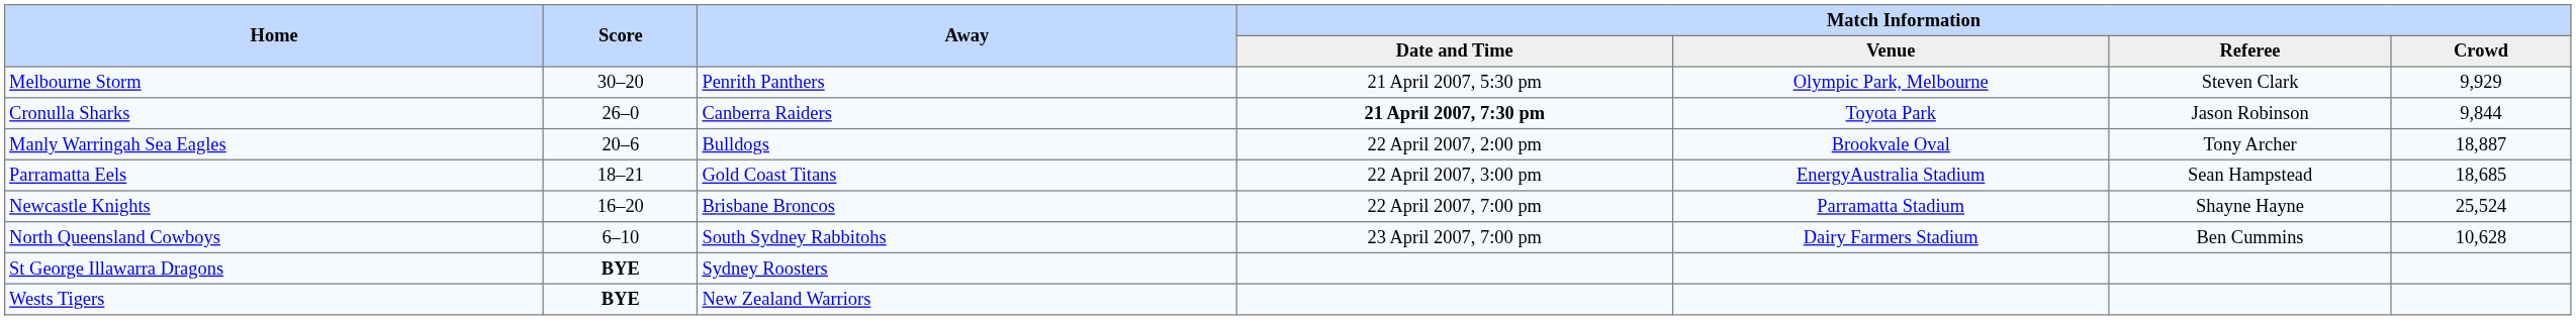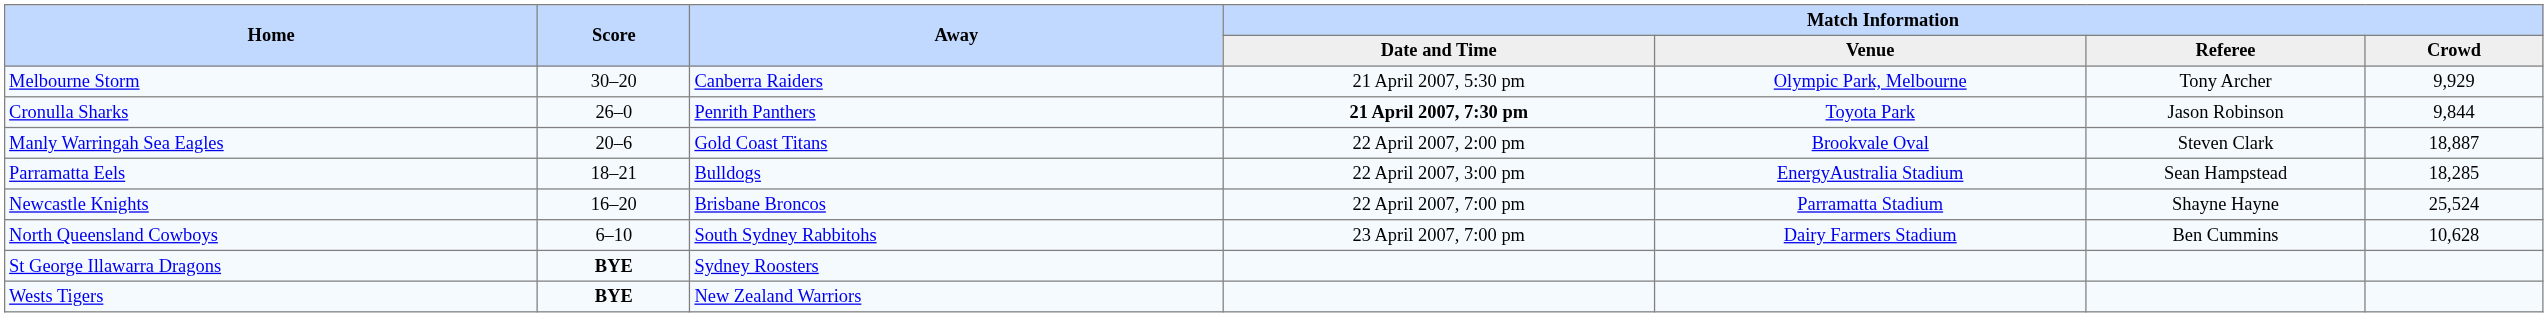 <table border=1 style="border-collapse:collapse; font-size:90%; text-align:center;" cellpadding=3 cellspacing=0 width=100%>
 <tr bgcolor=#C1D8FF>
 <th rowspan=2 width=21%>Home</th>
 <th rowspan=2 width=6%>Score</th>
 <th rowspan=2 width=21%>Away</th>
 <th colspan=6>Match Information</th>
 </tr>
 <tr bgcolor=#EFEFEF>
 <th width=17%>Date and Time</th>
 <th width=17%>Venue</th>
 <th width=11%>Referee</th>
 <th width=7%>Crowd</th>
 </tr>
 <tr bgcolor=#F5FAFF>
 <td align=left> <a href='#'>Melbourne Storm</a></td>
 <td>30–20</td>
-<td align=left> <a href='#'>Penrith Panthers</a></td>
+<td align=left> <a href='#'>Canberra Raiders</a></td>
 <td>21 April 2007, 5:30 pm</td>
 <td><a href='#'>Olympic Park, Melbourne</a></td>
-<td>Steven Clark</td>
+<td>Tony Archer</td>
 <td>9,929</td>
 </tr>
 <tr bgcolor=#F5FAFF>
 <td align=left> <a href='#'>Cronulla Sharks</a></td>
 <td>26–0</td>
-<td align=left> <a href='#'>Canberra Raiders</a></td>
+<td align=left> <a href='#'>Penrith Panthers</a></td>
 <td><strong>21 April 2007, 7:30 pm</strong></td>
 <td><a href='#'>Toyota Park</a></td>
 <td>Jason Robinson</td>
 <td>9,844</td>
 </tr>
 <tr bgcolor=#F5FAFF>
 <td align=left> <a href='#'>Manly Warringah Sea Eagles</a></td>
 <td>20–6</td>
-<td align=left> <a href='#'>Bulldogs</a></td>
+<td align=left> <a href='#'>Gold Coast Titans</a></td>
 <td>22 April 2007, 2:00 pm</td>
 <td><a href='#'>Brookvale Oval</a></td>
-<td>Tony Archer</td>
+<td>Steven Clark</td>
 <td>18,887</td>
 </tr>
 <tr bgcolor=#F5FAFF>
 <td align=left> <a href='#'>Parramatta Eels</a></td>
 <td>18–21</td>
-<td align=left> <a href='#'>Gold Coast Titans</a></td>
+<td align=left> <a href='#'>Bulldogs</a></td>
 <td>22 April 2007, 3:00 pm</td>
 <td><a href='#'>EnergyAustralia Stadium</a></td>
 <td>Sean Hampstead</td>
-<td>18,685</td>
+<td>18,285</td>
 </tr>
 <tr bgcolor=#F5FAFF>
 <td align=left> <a href='#'>Newcastle Knights</a></td>
 <td>16–20</td>
 <td align=left> <a href='#'>Brisbane Broncos</a></td>
 <td>22 April 2007, 7:00 pm</td>
 <td><a href='#'>Parramatta Stadium</a></td>
 <td>Shayne Hayne</td>
 <td>25,524</td>
 </tr>
 <tr bgcolor=#F5FAFF>
 <td align=left> <a href='#'>North Queensland Cowboys</a></td>
 <td>6–10</td>
 <td align=left> <a href='#'>South Sydney Rabbitohs</a></td>
 <td>23 April 2007, 7:00 pm</td>
 <td><a href='#'>Dairy Farmers Stadium</a></td>
 <td>Ben Cummins</td>
 <td>10,628</td>
 </tr>
 <tr bgcolor=#F5FAFF>
 <td align=left> <a href='#'>St George Illawarra Dragons</a></td>
 <td><strong>BYE</strong></td>
 <td align=left> <a href='#'>Sydney Roosters</a></td>
 <td></td>
 <td></td>
 <td></td>
 <td></td>
 </tr>
 <tr bgcolor=#F5FAFF>
 <td align=left> <a href='#'>Wests Tigers</a></td>
 <td><strong>BYE</strong></td>
 <td align=left> <a href='#'>New Zealand Warriors</a></td>
 <td></td>
 <td></td>
 <td></td>
 <td></td>
 </tr>
 </table>
